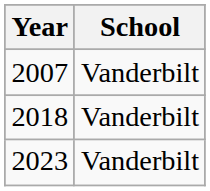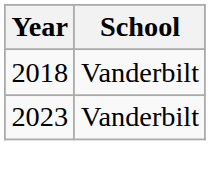 <table class="wikitable">
 <tr>
 <th>Year</th>
 <th>School</th>
-</tr>
-<tr>
-<td>2007</td>
-<td>Vanderbilt</td>
 </tr>
 <tr>
 <td>2018</td>
 <td>Vanderbilt</td>
 </tr>
 <tr>
 <td>2023</td>
 <td>Vanderbilt</td>
 </tr>
 </table>
